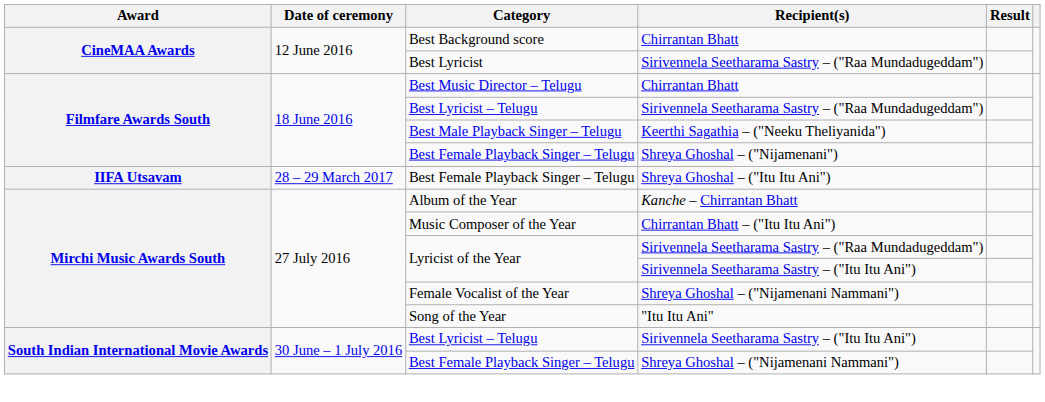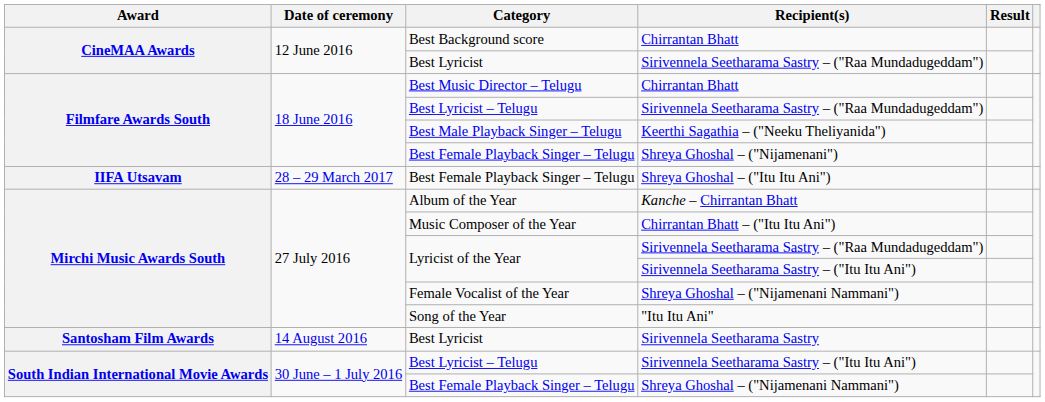 <table class="wikitable plainrowheaders sortable">
 <tr>
 <th scope="col">Award</th>
 <th scope="col">Date of ceremony</th>
 <th scope="col">Category</th>
 <th scope="col">Recipient(s)</th>
 <th scope="col" class="unsortable">Result</th>
 <th scope="col" class="unsortable"></th>
 </tr>
 <tr>
 <th rowspan="2" scope="row"><a href='#'>CineMAA Awards</a></th>
 <td rowspan="2">12 June 2016</td>
 <td>Best Background score</td>
 <td><a href='#'>Chirrantan Bhatt</a></td>
 <td></td>
 <td rowspan="2" style="text-align:center;"></td>
 </tr>
 <tr>
 <td>Best Lyricist</td>
 <td><a href='#'>Sirivennela Seetharama Sastry</a> – ("Raa Mundadugeddam")</td>
 <td></td>
 </tr>
 <tr>
 <th rowspan="4" scope="row"><a href='#'>Filmfare Awards South</a></th>
 <td rowspan="4"><a href='#'>18 June 2016</a></td>
 <td><a href='#'>Best Music Director – Telugu</a></td>
 <td><a href='#'>Chirrantan Bhatt</a></td>
 <td></td>
 <td rowspan="4" style="text-align:center;"><br></td>
 </tr>
 <tr>
 <td><a href='#'>Best Lyricist – Telugu</a></td>
 <td><a href='#'>Sirivennela Seetharama Sastry</a> – ("Raa Mundadugeddam")</td>
 <td></td>
 </tr>
 <tr>
 <td><a href='#'>Best Male Playback Singer – Telugu</a></td>
 <td><a href='#'>Keerthi Sagathia</a> – ("Neeku Theliyanida")</td>
 <td></td>
 </tr>
 <tr>
 <td><a href='#'>Best Female Playback Singer – Telugu</a></td>
 <td><a href='#'>Shreya Ghoshal</a> – ("Nijamenani")</td>
 <td></td>
 </tr>
 <tr>
 <th scope="row"><a href='#'>IIFA Utsavam</a></th>
 <td><a href='#'>28 – 29 March 2017</a></td>
 <td>Best Female Playback Singer – Telugu</td>
 <td><a href='#'>Shreya Ghoshal</a> – ("Itu Itu Ani")</td>
 <td></td>
 <td style="text-align:center;"><br></td>
 </tr>
 <tr>
 <th scope="row" rowspan="6"><a href='#'>Mirchi Music Awards South</a></th>
 <td rowspan="6">27 July 2016</td>
 <td>Album of the Year</td>
 <td><em>Kanche</em> – <a href='#'>Chirrantan Bhatt</a></td>
 <td></td>
 <td style="text-align:center;" rowspan="6"><br></td>
 </tr>
 <tr>
 <td>Music Composer of the Year</td>
 <td><a href='#'>Chirrantan Bhatt</a> – ("Itu Itu Ani")</td>
 <td></td>
 </tr>
 <tr>
 <td rowspan="2">Lyricist of the Year</td>
 <td><a href='#'>Sirivennela Seetharama Sastry</a> – ("Raa Mundadugeddam")</td>
 <td></td>
 </tr>
 <tr>
 <td><a href='#'>Sirivennela Seetharama Sastry</a> – ("Itu Itu Ani")</td>
 <td></td>
 </tr>
 <tr>
 <td>Female Vocalist of the Year</td>
 <td><a href='#'>Shreya Ghoshal</a> – ("Nijamenani Nammani")</td>
 <td></td>
 </tr>
 <tr>
 <td>Song of the Year</td>
 <td>"Itu Itu Ani"</td>
 <td></td>
 </tr>
 <tr>
+<th scope="row"><a href='#'>Santosham Film Awards</a></th>
+<td><a href='#'>14 August 2016</a></td>
+<td>Best Lyricist</td>
+<td><a href='#'>Sirivennela Seetharama Sastry</a></td>
+<td></td>
+<td style="text-align:center;"></td>
+</tr>
+<tr>
 <th rowspan="2" scope="row"><a href='#'>South Indian International Movie Awards</a></th>
 <td rowspan="2"><a href='#'>30 June – 1 July 2016</a></td>
 <td><a href='#'>Best Lyricist – Telugu</a></td>
 <td><a href='#'>Sirivennela Seetharama Sastry</a> – ("Itu Itu Ani")</td>
 <td></td>
 <td rowspan="2" style="text-align:center;"><br></td>
 </tr>
 <tr>
 <td><a href='#'>Best Female Playback Singer – Telugu</a></td>
 <td><a href='#'>Shreya Ghoshal</a> – ("Nijamenani Nammani")</td>
 <td></td>
 </tr>
 </table>
